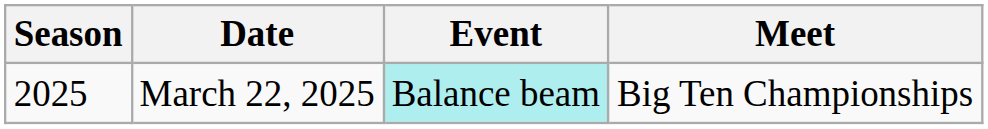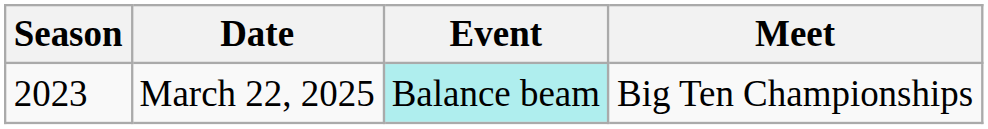 <table class="wikitable">
 <tr>
 <th>Season</th>
 <th>Date</th>
 <th>Event</th>
 <th>Meet</th>
 </tr>
 <tr>
-<td rowspan="1">2025</td>
+<td rowspan="1">2023</td>
 <td>March 22, 2025</td>
 <td style="background: paleturquoise;">Balance beam</td>
 <td>Big Ten Championships</td>
 </tr>
 </table>
